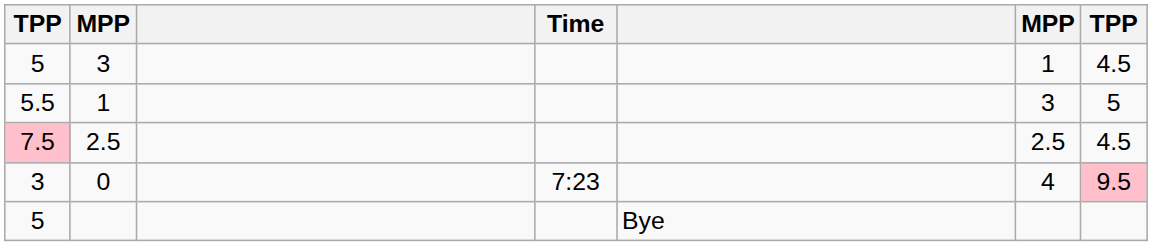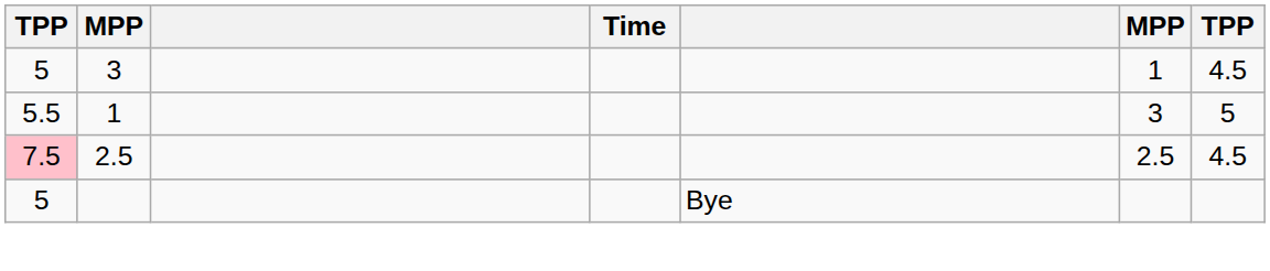 <table class="wikitable" style="text-align: center;" |>
 <tr>
 <th width="35">TPP</th>
 <th width="35">MPP</th>
 <th width="250"></th>
 <th width="45">Time</th>
 <th width="250"></th>
 <th width="35">MPP</th>
 <th width="35">TPP</th>
 </tr>
 <tr>
 <td>5</td>
 <td>3</td>
 <td style="text-align:left;"></td>
 <td></td>
 <td style="text-align:left;"><strong></strong></td>
 <td>1</td>
 <td>4.5</td>
 </tr>
 <tr>
 <td>5.5</td>
 <td>1</td>
 <td style="text-align:left;"><strong></strong></td>
 <td></td>
 <td style="text-align:left;"></td>
 <td>3</td>
 <td>5</td>
 </tr>
 <tr>
 <td bgcolor=pink>7.5</td>
 <td>2.5</td>
 <td style="text-align:left;"></td>
 <td></td>
 <td style="text-align:left;"></td>
 <td>2.5</td>
 <td>4.5</td>
 </tr>
 <tr>
-<td>3</td>
-<td>0</td>
-<td style="text-align:left;"><strong></strong></td>
-<td>7:23</td>
-<td style="text-align:left;"></td>
-<td>4</td>
-<td bgcolor=pink>9.5</td>
-</tr>
-<tr>
 <td>5</td>
 <td></td>
 <td style="text-align:left;"><strong></strong></td>
 <td></td>
 <td style="text-align:left;">Bye</td>
 <td></td>
 <td></td>
 </tr>
 </table>
